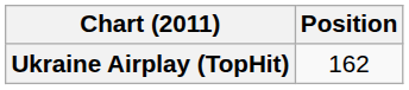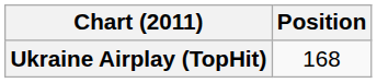 <table class="wikitable plainrowheaders" style="text-align:center;">
 <tr>
 <th scope="col">Chart (2011)</th>
 <th scope="col">Position</th>
 </tr>
 <tr>
 <th scope="row">Ukraine Airplay (TopHit)</th>
-<td>162</td>
+<td>168</td>
 </tr>
 </table>
